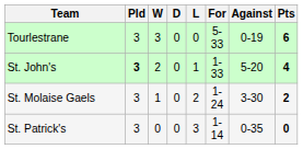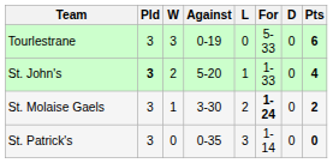 <table class="wikitable">
 <tr>
 <th width=165>Team</th>
 <th width=20>Pld</th>
 <th width=20>W</th>
-<th width=20>D</th>
+<th width=20>Against</th>
 <th width=20>L</th>
 <th width=20>For</th>
-<th width=20>Against</th>
+<th width=20>D</th>
 <th width=20>Pts</th>
 </tr>
 <tr align=center style="background:#ccffcc;">
 <td style="text-align:left;">Tourlestrane</td>
 <td>3</td>
 <td>3</td>
-<td>0</td>
+<td>0-19</td>
 <td>0</td>
 <td>5-33</td>
-<td>0-19</td>
+<td>0</td>
 <td><strong>6</strong></td>
 </tr>
 <tr align=center style="background:#ccffcc;">
 <td style="text-align:left;">St. John's</td>
 <td><strong>3</strong></td>
 <td>2</td>
-<td>0</td>
+<td>5-20</td>
 <td>1</td>
 <td>1-33</td>
-<td>5-20</td>
+<td>0</td>
 <td><strong>4</strong></td>
 </tr>
 <tr align=center style="background:#f5f5f5;">
 <td style="text-align:left;">St. Molaise Gaels</td>
 <td>3</td>
 <td>1</td>
+<td>3-30</td>
+<td>2</td>
+<td><strong>1-24</strong></td>
 <td>0</td>
-<td>2</td>
-<td>1-24</td>
-<td>3-30</td>
 <td><strong>2</strong></td>
 </tr>
 <tr align=center style="background:#f5f5f5;">
 <td style="text-align:left;">St. Patrick's</td>
 <td>3</td>
 <td>0</td>
-<td>0</td>
+<td>0-35</td>
 <td>3</td>
 <td>1-14</td>
-<td>0-35</td>
+<td>0</td>
 <td><strong>0</strong></td>
 </tr>
 </table>
